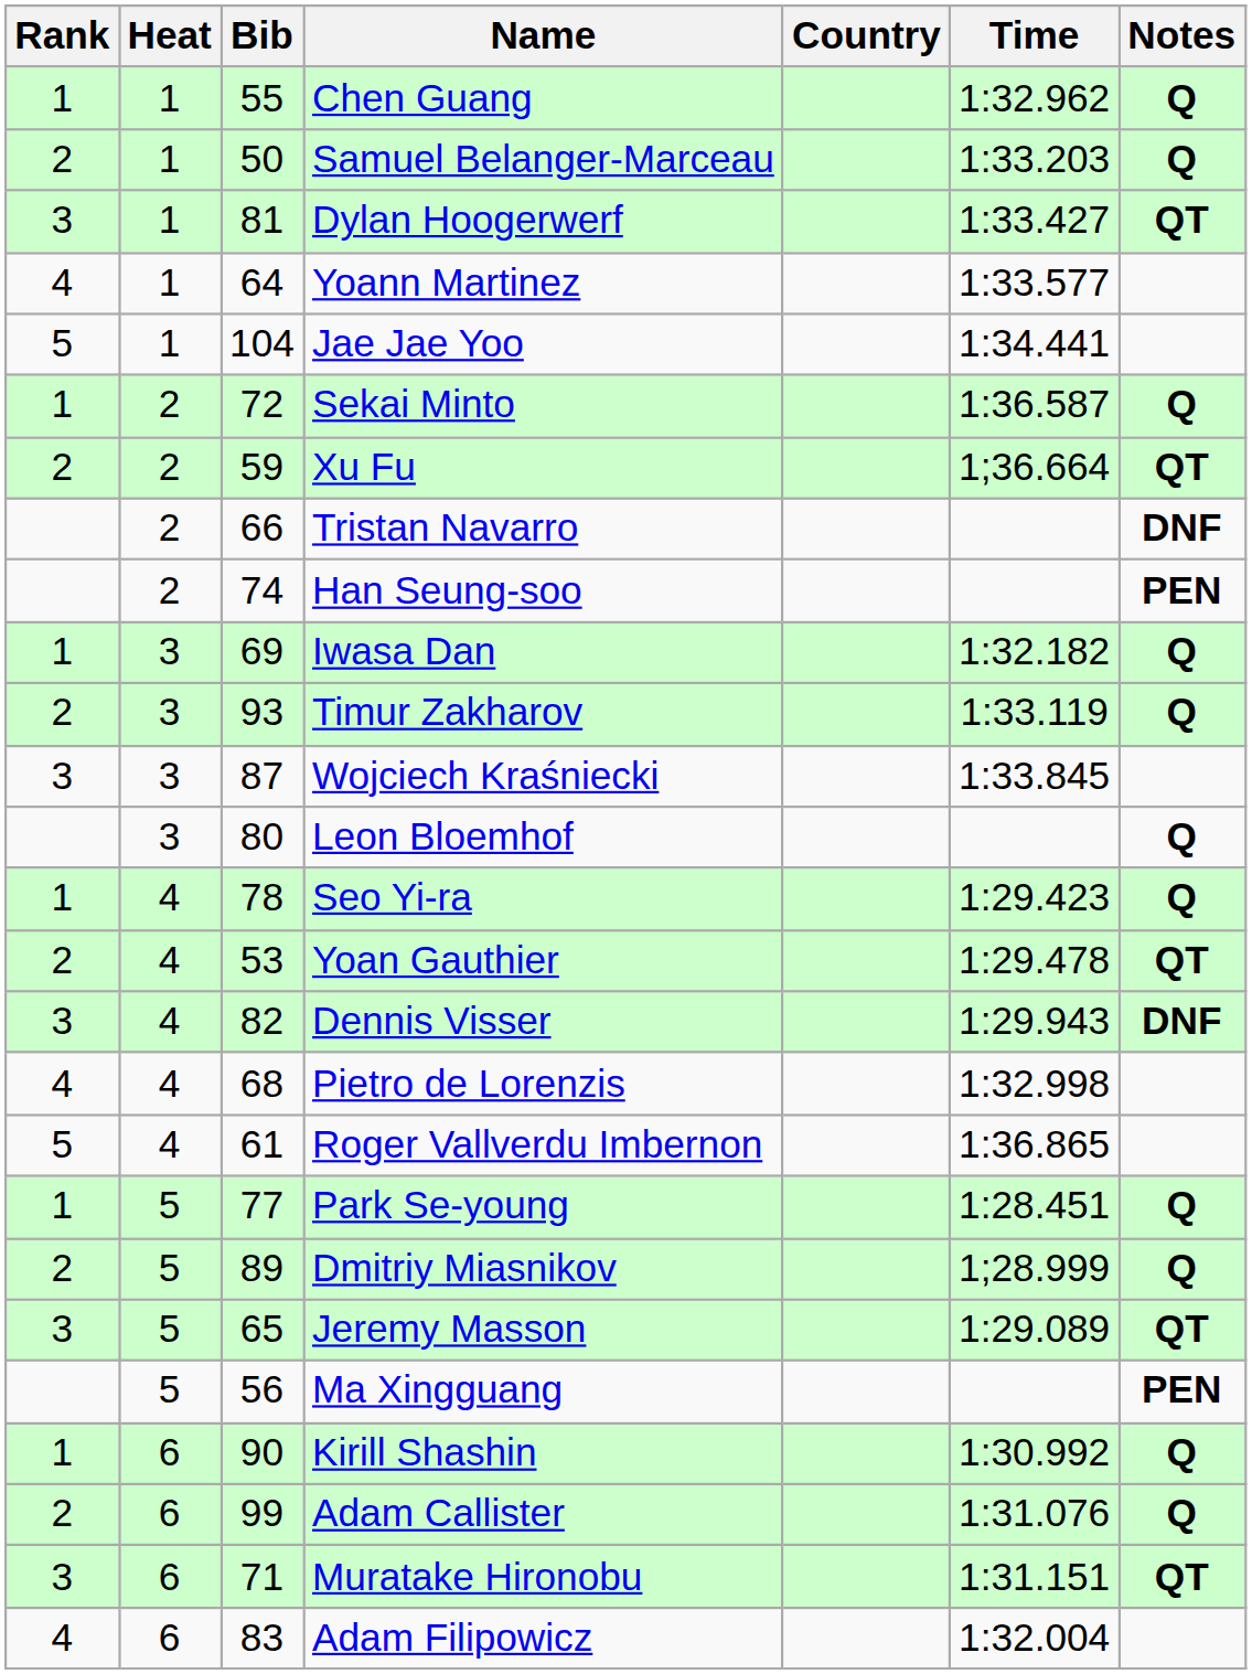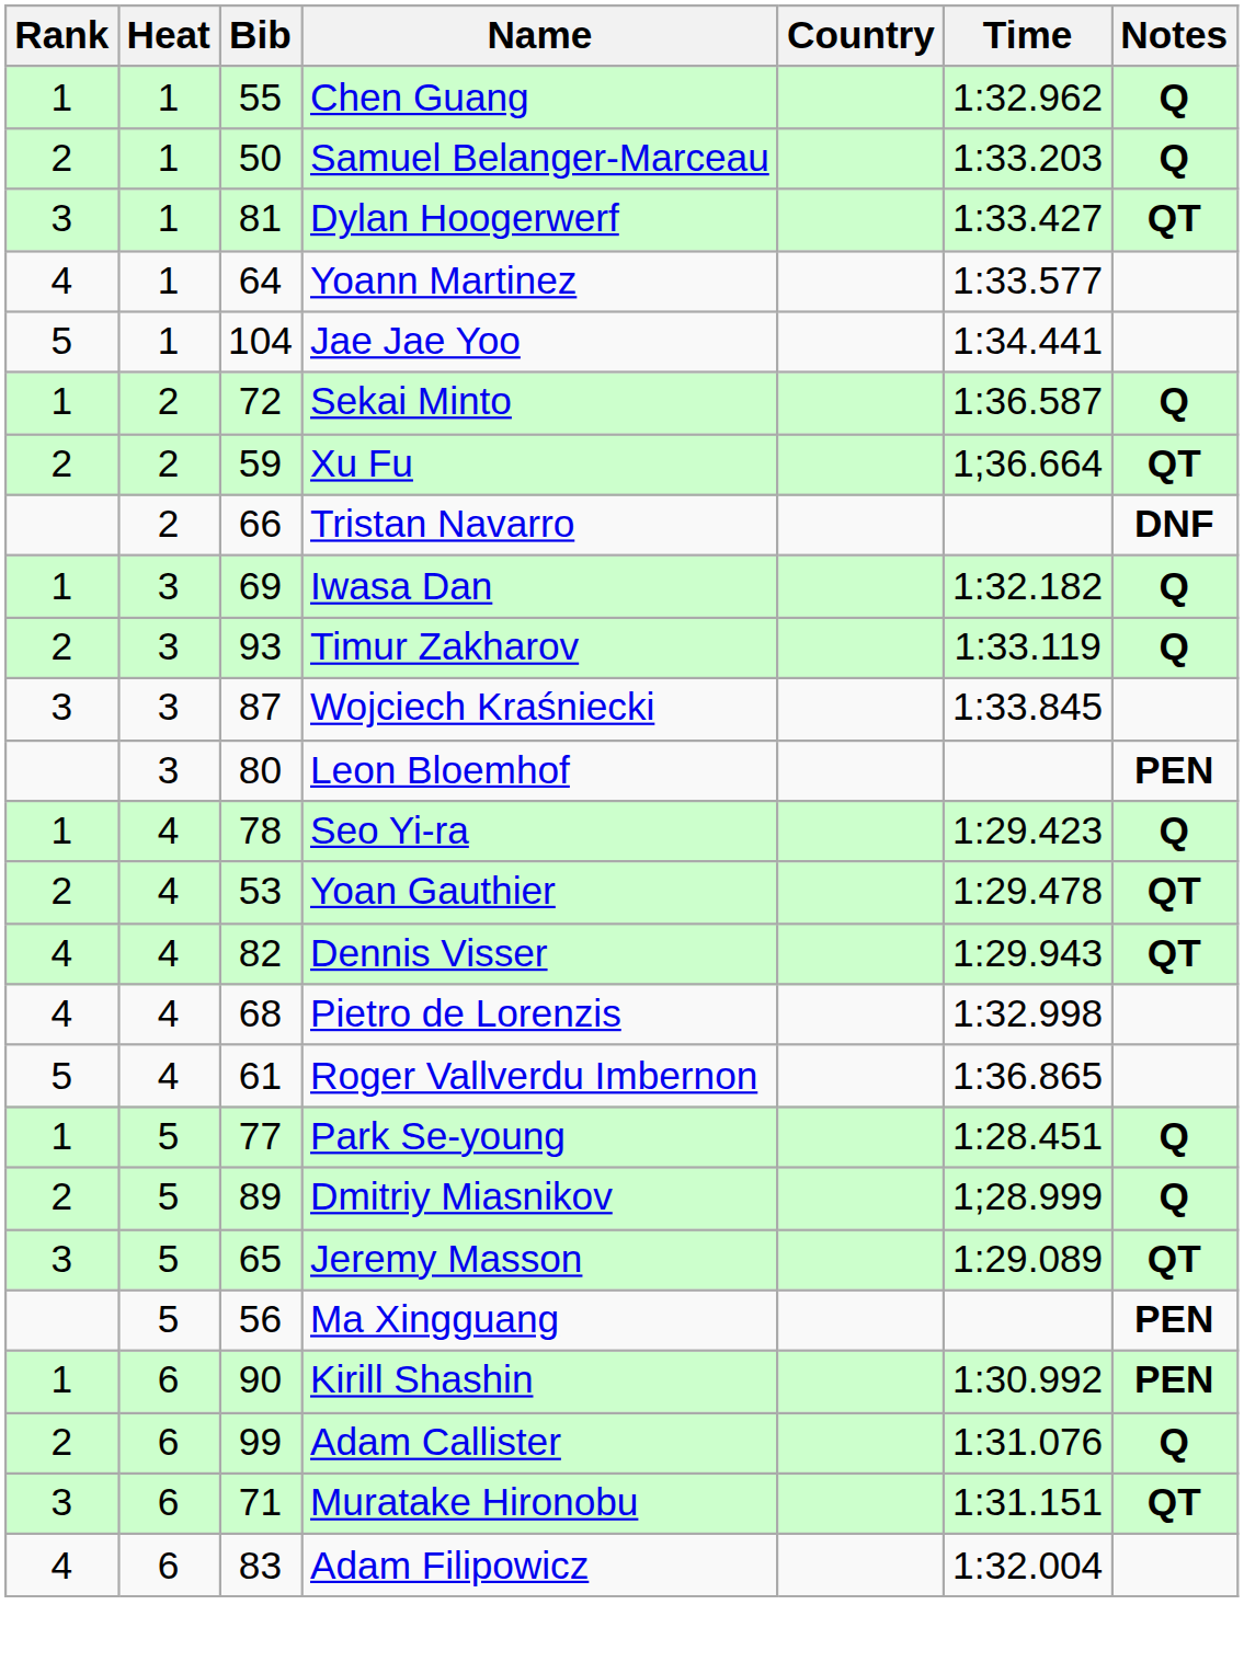 <table class="wikitable sortable" style="text-align:center">
 <tr>
 <th>Rank</th>
 <th>Heat</th>
 <th>Bib</th>
 <th>Name</th>
 <th>Country</th>
 <th>Time</th>
 <th>Notes</th>
 </tr>
 <tr bgcolor=ccffcc>
 <td>1</td>
 <td>1</td>
 <td>55</td>
 <td align=left><a href='#'>Chen Guang</a></td>
 <td align=left></td>
 <td>1:32.962</td>
 <td><strong>Q</strong></td>
 </tr>
 <tr bgcolor=ccffcc>
 <td>2</td>
 <td>1</td>
 <td>50</td>
 <td align=left><a href='#'>Samuel Belanger-Marceau</a></td>
 <td align=left></td>
 <td>1:33.203</td>
 <td><strong>Q</strong></td>
 </tr>
 <tr bgcolor=ccffcc>
 <td>3</td>
 <td>1</td>
 <td>81</td>
 <td align=left><a href='#'>Dylan Hoogerwerf</a></td>
 <td align=left></td>
 <td>1:33.427</td>
 <td><strong>QT</strong></td>
 </tr>
 <tr>
 <td>4</td>
 <td>1</td>
 <td>64</td>
 <td align=left><a href='#'>Yoann Martinez</a></td>
 <td align=left></td>
 <td>1:33.577</td>
 <td></td>
 </tr>
 <tr>
 <td>5</td>
 <td>1</td>
 <td>104</td>
 <td align=left><a href='#'>Jae Jae Yoo</a></td>
 <td align=left></td>
 <td>1:34.441</td>
 <td></td>
 </tr>
 <tr bgcolor=ccffcc>
 <td>1</td>
 <td>2</td>
 <td>72</td>
 <td align=left><a href='#'>Sekai Minto</a></td>
 <td align=left></td>
 <td>1:36.587</td>
 <td><strong>Q</strong></td>
 </tr>
 <tr bgcolor=ccffcc>
 <td>2</td>
 <td>2</td>
 <td>59</td>
 <td align=left><a href='#'>Xu Fu</a></td>
 <td align=left></td>
 <td>1;36.664</td>
 <td><strong>QT</strong></td>
 </tr>
 <tr>
 <td></td>
 <td>2</td>
 <td>66</td>
 <td align=left><a href='#'>Tristan Navarro</a></td>
 <td align=left></td>
 <td></td>
 <td><strong>DNF</strong></td>
 </tr>
-<tr>
-<td></td>
-<td>2</td>
-<td>74</td>
-<td align=left><a href='#'>Han Seung-soo</a></td>
-<td align=left></td>
-<td></td>
-<td><strong>PEN</strong></td>
-</tr>
 <tr bgcolor=ccffcc>
 <td>1</td>
 <td>3</td>
 <td>69</td>
 <td align=left><a href='#'>Iwasa Dan</a></td>
 <td align=left></td>
 <td>1:32.182</td>
 <td><strong>Q</strong></td>
 </tr>
 <tr bgcolor=ccffcc>
 <td>2</td>
 <td>3</td>
 <td>93</td>
 <td align=left><a href='#'>Timur Zakharov</a></td>
 <td align=left></td>
 <td>1:33.119</td>
 <td><strong>Q</strong></td>
 </tr>
 <tr>
 <td>3</td>
 <td>3</td>
 <td>87</td>
 <td align=left><a href='#'>Wojciech Kraśniecki</a></td>
 <td align=left></td>
 <td>1:33.845</td>
 <td></td>
 </tr>
 <tr>
 <td></td>
 <td>3</td>
 <td>80</td>
 <td align=left><a href='#'>Leon Bloemhof</a></td>
 <td align=left></td>
 <td></td>
-<td><strong>Q</strong></td>
+<td><strong>PEN</strong></td>
 </tr>
 <tr bgcolor=ccffcc>
 <td>1</td>
 <td>4</td>
 <td>78</td>
 <td align=left><a href='#'>Seo Yi-ra</a></td>
 <td align=left></td>
 <td>1:29.423</td>
 <td><strong>Q</strong></td>
 </tr>
 <tr bgcolor=ccffcc>
 <td>2</td>
 <td>4</td>
 <td>53</td>
 <td align=left><a href='#'>Yoan Gauthier</a></td>
 <td align=left></td>
 <td>1:29.478</td>
 <td><strong>QT</strong></td>
 </tr>
 <tr bgcolor=ccffcc>
-<td>3</td>
+<td>4</td>
 <td>4</td>
 <td>82</td>
 <td align=left><a href='#'>Dennis Visser</a></td>
 <td align=left></td>
 <td>1:29.943</td>
-<td><strong>DNF</strong></td>
+<td><strong>QT</strong></td>
 </tr>
 <tr>
 <td>4</td>
 <td>4</td>
 <td>68</td>
 <td align=left><a href='#'>Pietro de Lorenzis</a></td>
 <td align=left></td>
 <td>1:32.998</td>
 <td></td>
 </tr>
 <tr>
 <td>5</td>
 <td>4</td>
 <td>61</td>
 <td align=left><a href='#'>Roger Vallverdu Imbernon</a></td>
 <td align=left></td>
 <td>1:36.865</td>
 <td></td>
 </tr>
 <tr bgcolor=ccffcc>
 <td>1</td>
 <td>5</td>
 <td>77</td>
 <td align=left><a href='#'>Park Se-young</a></td>
 <td align=left></td>
 <td>1:28.451</td>
 <td><strong>Q</strong></td>
 </tr>
 <tr bgcolor=ccffcc>
 <td>2</td>
 <td>5</td>
 <td>89</td>
 <td align=left><a href='#'>Dmitriy Miasnikov</a></td>
 <td align=left></td>
 <td>1;28.999</td>
 <td><strong>Q</strong></td>
 </tr>
 <tr bgcolor=ccffcc>
 <td>3</td>
 <td>5</td>
 <td>65</td>
 <td align=left><a href='#'>Jeremy Masson</a></td>
 <td align=left></td>
 <td>1:29.089</td>
 <td><strong>QT</strong></td>
 </tr>
 <tr>
 <td></td>
 <td>5</td>
 <td>56</td>
 <td align=left><a href='#'>Ma Xingguang</a></td>
 <td align=left></td>
 <td></td>
 <td><strong>PEN</strong></td>
 </tr>
 <tr bgcolor=ccffcc>
 <td>1</td>
 <td>6</td>
 <td>90</td>
 <td align=left><a href='#'>Kirill Shashin</a></td>
 <td align=left></td>
 <td>1:30.992</td>
-<td><strong>Q</strong></td>
+<td><strong>PEN</strong></td>
 </tr>
 <tr bgcolor=ccffcc>
 <td>2</td>
 <td>6</td>
 <td>99</td>
 <td align=left><a href='#'>Adam Callister</a></td>
 <td align=left></td>
 <td>1:31.076</td>
 <td><strong>Q</strong></td>
 </tr>
 <tr bgcolor=ccffcc>
 <td>3</td>
 <td>6</td>
 <td>71</td>
 <td align=left><a href='#'>Muratake Hironobu</a></td>
 <td align=left></td>
 <td>1:31.151</td>
 <td><strong>QT</strong></td>
 </tr>
 <tr>
 <td>4</td>
 <td>6</td>
 <td>83</td>
 <td align=left><a href='#'>Adam Filipowicz</a></td>
 <td align=left></td>
 <td>1:32.004</td>
 <td></td>
 </tr>
 </table>
